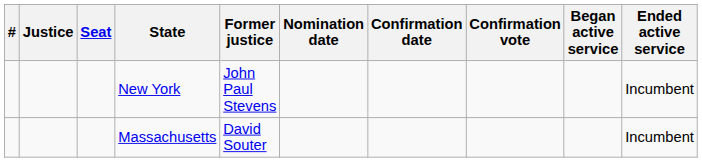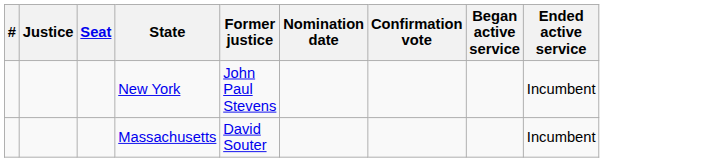 <table class="sortable wikitable">
 <tr bgcolor="#ececec">
 <th>#</th>
 <th>Justice</th>
 <th><a href='#'>Seat</a></th>
 <th>State</th>
 <th>Former justice</th>
 <th>Nomination<br>date</th>
-<th>Confirmation<br>date</th>
 <th>Confirmation<br>vote</th>
 <th>Began<br>active service</th>
 <th>Ended<br>active service</th>
 </tr>
 <tr>
 <td></td>
 <td></td>
 <td align="center"></td>
 <td><a href='#'>New York</a></td>
 <td><a href='#'>John Paul Stevens</a></td>
-<td></td>
 <td></td>
 <td align="center"></td>
 <td></td>
 <td align="center">Incumbent</td>
 </tr>
 <tr>
 <td></td>
 <td></td>
 <td align="center"></td>
 <td><a href='#'>Massachusetts</a></td>
 <td><a href='#'>David Souter</a></td>
 <td></td>
-<td></td>
 <td align="center"></td>
 <td></td>
 <td align="center">Incumbent</td>
 </tr>
 </table>
